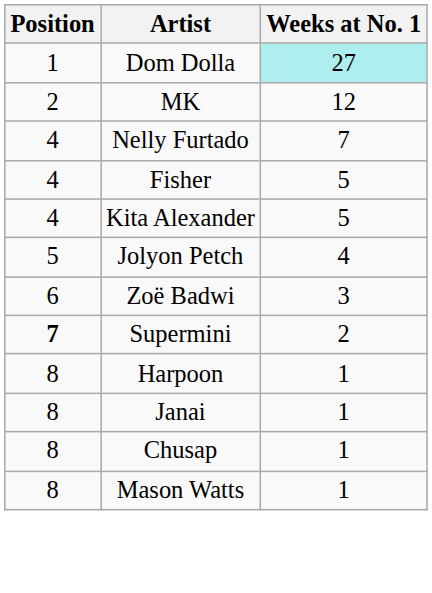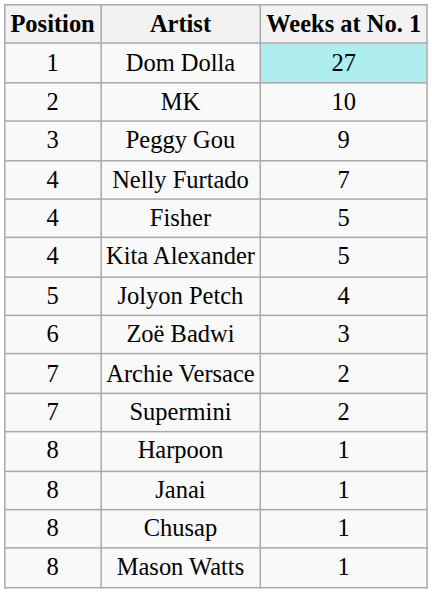 <table class="wikitable">
 <tr>
 <th style="text-align: center;">Position</th>
 <th style="text-align: center;">Artist</th>
 <th style="text-align: center;">Weeks at No. 1</th>
 </tr>
 <tr>
 <td style="text-align: center;">1</td>
 <td style="text-align: center;">Dom Dolla</td>
 <td style="background: paleturquoise; text-align: center;">27</td>
 </tr>
 <tr>
 <td style="text-align: center;">2</td>
 <td style="text-align: center;">MK</td>
-<td style="text-align: center;">12</td>
+<td style="text-align: center;">10</td>
+</tr>
+<tr>
+<td style="text-align: center;">3</td>
+<td style="text-align: center;">Peggy Gou</td>
+<td style="text-align: center;">9</td>
 </tr>
 <tr>
 <td style="text-align: center;">4</td>
 <td style="text-align: center;">Nelly Furtado</td>
 <td style="text-align: center;">7</td>
 </tr>
 <tr>
 <td style="text-align: center;">4</td>
 <td style="text-align: center;">Fisher</td>
 <td style="text-align: center;">5</td>
 </tr>
 <tr>
 <td style="text-align: center;">4</td>
 <td style="text-align: center;">Kita Alexander</td>
 <td style="text-align: center;">5</td>
 </tr>
 <tr>
 <td style="text-align: center;">5</td>
 <td style="text-align: center;">Jolyon Petch</td>
 <td style="text-align: center;">4</td>
 </tr>
 <tr>
 <td style="text-align: center;">6</td>
 <td style="text-align: center;">Zoë Badwi</td>
 <td style="text-align: center;">3</td>
 </tr>
 <tr>
-<td style="text-align: center;"><strong>7</strong></td>
+<td style="text-align: center;">7</td>
+<td style="text-align: center;">Archie Versace</td>
+<td style="text-align: center;">2</td>
+</tr>
+<tr>
+<td style="text-align: center;">7</td>
 <td style="text-align: center;">Supermini</td>
 <td style="text-align: center;">2</td>
 </tr>
 <tr>
 <td style="text-align: center;">8</td>
 <td style="text-align: center;">Harpoon</td>
 <td style="text-align: center;">1</td>
 </tr>
 <tr>
 <td style="text-align: center;">8</td>
 <td style="text-align: center;">Janai</td>
 <td style="text-align: center;">1</td>
 </tr>
 <tr>
 <td style="text-align: center;">8</td>
 <td style="text-align: center;">Chusap</td>
 <td style="text-align: center;">1</td>
 </tr>
 <tr>
 <td style="text-align: center;">8</td>
 <td style="text-align: center;">Mason Watts</td>
 <td style="text-align: center;">1</td>
 </tr>
 </table>
